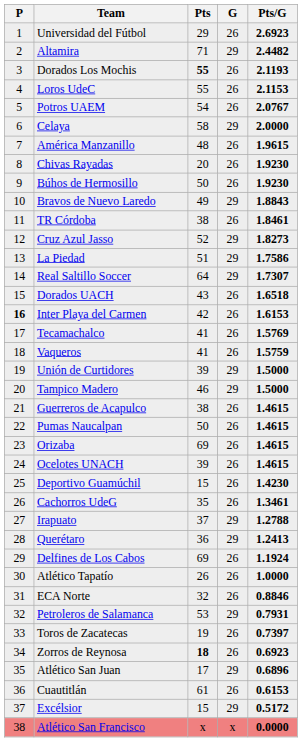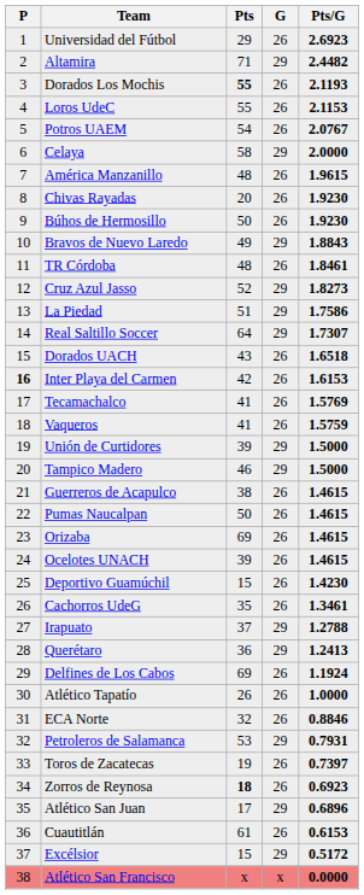 <table class="wikitable" style="text-align: center;">
 <tr>
 <th width=33>P</th>
 <th width=200>Team</th>
 <th width=33>Pts</th>
 <th width=33>G</th>
 <th width=60>Pts/G</th>
 </tr>
 <tr bgcolor=#EEEEEE>
 <td>1</td>
 <td align=left>Universidad del Fútbol</td>
 <td>29</td>
 <td>26</td>
 <td><strong>2.6923</strong></td>
 </tr>
 <tr bgcolor=#EEEEEE>
 <td>2</td>
 <td align=left><a href='#'>Altamira</a></td>
 <td>71</td>
 <td>29</td>
 <td><strong>2.4482</strong></td>
 </tr>
 <tr bgcolor=#EEEEEE>
 <td>3</td>
 <td align=left>Dorados Los Mochis</td>
 <td><strong>55</strong></td>
 <td>26</td>
 <td><strong>2.1193</strong></td>
 </tr>
 <tr bgcolor=#EEEEEE>
 <td>4</td>
 <td align=left><a href='#'>Loros UdeC</a></td>
 <td>55</td>
 <td>26</td>
 <td><strong>2.1153</strong></td>
 </tr>
 <tr bgcolor=#EEEEEE>
 <td>5</td>
 <td align=left><a href='#'>Potros UAEM</a></td>
 <td>54</td>
 <td>26</td>
 <td><strong>2.0767</strong></td>
 </tr>
 <tr bgcolor=#EEEEEE>
 <td>6</td>
 <td align=left><a href='#'>Celaya</a></td>
 <td>58</td>
 <td>29</td>
 <td><strong>2.0000</strong></td>
 </tr>
 <tr bgcolor=#EEEEEE>
 <td>7</td>
 <td align=left><a href='#'>América Manzanillo</a></td>
 <td>48</td>
 <td>26</td>
 <td><strong>1.9615</strong></td>
 </tr>
 <tr bgcolor=#EEEEEE>
 <td>8</td>
 <td align=left><a href='#'>Chivas Rayadas</a></td>
 <td>20</td>
 <td>26</td>
 <td><strong>1.9230</strong></td>
 </tr>
 <tr bgcolor=#EEEEEE>
 <td>9</td>
 <td align=left><a href='#'>Búhos de Hermosillo</a></td>
 <td>50</td>
 <td>26</td>
 <td><strong>1.9230</strong></td>
 </tr>
 <tr bgcolor=#EEEEEE>
 <td>10</td>
 <td align=left><a href='#'>Bravos de Nuevo Laredo</a></td>
 <td>49</td>
 <td>29</td>
 <td><strong>1.8843</strong></td>
 </tr>
 <tr bgcolor=#EEEEEE>
 <td>11</td>
 <td align=left><a href='#'>TR Córdoba</a></td>
-<td>38</td>
+<td>48</td>
 <td>26</td>
 <td><strong>1.8461</strong></td>
 </tr>
 <tr bgcolor=#EEEEEE>
 <td>12</td>
 <td align=left><a href='#'>Cruz Azul Jasso</a></td>
 <td>52</td>
 <td>29</td>
 <td><strong>1.8273</strong></td>
 </tr>
 <tr bgcolor=#EEEEEE>
 <td>13</td>
 <td align=left><a href='#'>La Piedad</a></td>
 <td>51</td>
 <td>29</td>
 <td><strong>1.7586</strong></td>
 </tr>
 <tr bgcolor=#EEEEEE>
 <td>14</td>
 <td align=left><a href='#'>Real Saltillo Soccer</a></td>
 <td>64</td>
 <td>29</td>
 <td><strong>1.7307</strong></td>
 </tr>
 <tr bgcolor=#EEEEEE>
 <td>15</td>
 <td align=left><a href='#'>Dorados UACH</a></td>
 <td>43</td>
 <td>26</td>
 <td><strong>1.6518</strong></td>
 </tr>
 <tr bgcolor=#EEEEEE>
 <td><strong>16</strong></td>
 <td align=left><a href='#'>Inter Playa del Carmen</a></td>
 <td>42</td>
 <td>26</td>
 <td><strong>1.6153</strong></td>
 </tr>
 <tr bgcolor=#EEEEEE>
 <td>17</td>
 <td align=left><a href='#'>Tecamachalco</a></td>
 <td>41</td>
 <td>26</td>
 <td><strong>1.5769</strong></td>
 </tr>
 <tr bgcolor=#EEEEEE>
 <td>18</td>
 <td align=left><a href='#'>Vaqueros</a></td>
 <td>41</td>
 <td>26</td>
 <td><strong>1.5759</strong></td>
 </tr>
 <tr bgcolor=#EEEEEE>
 <td>19</td>
 <td align=left><a href='#'>Unión de Curtidores</a></td>
 <td>39</td>
 <td>29</td>
 <td><strong>1.5000</strong></td>
 </tr>
 <tr bgcolor=#EEEEEE>
 <td>20</td>
 <td align=left><a href='#'>Tampico Madero</a></td>
 <td>46</td>
 <td>29</td>
 <td><strong>1.5000</strong></td>
 </tr>
 <tr bgcolor=#EEEEEE>
 <td>21</td>
 <td align=left><a href='#'>Guerreros de Acapulco</a></td>
 <td>38</td>
 <td>26</td>
 <td><strong>1.4615</strong></td>
 </tr>
 <tr bgcolor=#EEEEEE>
 <td>22</td>
 <td align=left><a href='#'>Pumas Naucalpan</a></td>
 <td>50</td>
 <td>26</td>
 <td><strong>1.4615</strong></td>
 </tr>
 <tr bgcolor=#EEEEEE>
 <td>23</td>
 <td align=left><a href='#'>Orizaba</a></td>
 <td>69</td>
 <td>26</td>
 <td><strong>1.4615</strong></td>
 </tr>
 <tr bgcolor=#EEEEEE>
 <td>24</td>
 <td align=left><a href='#'>Ocelotes UNACH</a></td>
 <td>39</td>
 <td>26</td>
 <td><strong>1.4615</strong></td>
 </tr>
 <tr bgcolor=#EEEEEE>
 <td>25</td>
 <td align=left><a href='#'>Deportivo Guamúchil</a></td>
 <td>15</td>
 <td>26</td>
 <td><strong>1.4230</strong></td>
 </tr>
 <tr bgcolor=#EEEEEE>
 <td>26</td>
 <td align=left><a href='#'>Cachorros UdeG</a></td>
 <td>35</td>
 <td>26</td>
 <td><strong>1.3461</strong></td>
 </tr>
 <tr bgcolor=#EEEEEE>
 <td>27</td>
 <td align=left><a href='#'>Irapuato</a></td>
 <td>37</td>
 <td>29</td>
 <td><strong>1.2788</strong></td>
 </tr>
 <tr bgcolor=#EEEEEE>
 <td>28</td>
 <td align=left><a href='#'>Querétaro</a></td>
 <td>36</td>
 <td>29</td>
 <td><strong>1.2413</strong></td>
 </tr>
 <tr bgcolor=#EEEEEE>
 <td>29</td>
 <td align=left><a href='#'>Delfines de Los Cabos</a></td>
 <td>69</td>
 <td>26</td>
 <td><strong>1.1924</strong></td>
 </tr>
 <tr bgcolor=#EEEEEE>
 <td>30</td>
 <td align=left>Atlético Tapatío</td>
 <td>26</td>
 <td>26</td>
 <td><strong>1.0000</strong></td>
 </tr>
 <tr bgcolor=#EEEEEE>
 <td>31</td>
 <td align=left>ECA Norte</td>
 <td>32</td>
 <td>26</td>
 <td><strong>0.8846</strong></td>
 </tr>
 <tr bgcolor=#EEEEEE>
 <td>32</td>
 <td align=left><a href='#'>Petroleros de Salamanca</a></td>
 <td>53</td>
 <td>29</td>
 <td><strong>0.7931</strong></td>
 </tr>
 <tr bgcolor=#EEEEEE>
 <td>33</td>
 <td align=left>Toros de Zacatecas</td>
 <td>19</td>
 <td>26</td>
 <td><strong>0.7397</strong></td>
 </tr>
 <tr bgcolor=#EEEEEE>
 <td>34</td>
 <td align=left>Zorros de Reynosa</td>
 <td><strong>18</strong></td>
 <td>26</td>
 <td><strong>0.6923</strong></td>
 </tr>
 <tr bgcolor=#EEEEEE>
 <td>35</td>
 <td align=left>Atlético San Juan</td>
 <td>17</td>
 <td>29</td>
 <td><strong>0.6896</strong></td>
 </tr>
 <tr bgcolor=#EEEEEE>
 <td>36</td>
 <td align=left>Cuautitlán</td>
 <td>61</td>
 <td>26</td>
 <td><strong>0.6153</strong></td>
 </tr>
 <tr bgcolor=#EEEEEE>
 <td>37</td>
 <td align=left><a href='#'>Excélsior</a></td>
 <td>15</td>
 <td>29</td>
 <td><strong>0.5172</strong></td>
 </tr>
 <tr bgcolor=#F08080>
 <td>38</td>
 <td align=left><a href='#'>Atlético San Francisco</a></td>
 <td>x</td>
 <td>x</td>
 <td><strong>0.0000</strong></td>
 </tr>
 </table>
